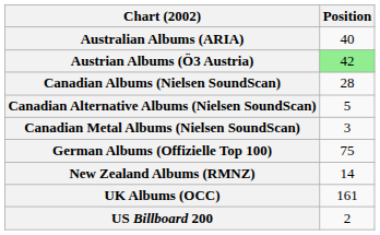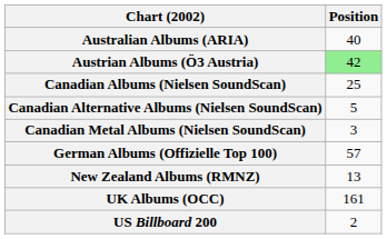 <table class="wikitable sortable plainrowheaders" style="text-align:center">
 <tr>
 <th scope="col">Chart (2002)</th>
 <th scope="col">Position</th>
 </tr>
 <tr>
 <th scope="row">Australian Albums (ARIA)</th>
 <td>40</td>
 </tr>
 <tr>
 <th scope="row">Austrian Albums (Ö3 Austria)</th>
 <td style="background: lightgreen;">42</td>
 </tr>
 <tr>
 <th scope="row">Canadian Albums (Nielsen SoundScan)</th>
-<td>28</td>
+<td>25</td>
 </tr>
 <tr>
 <th scope="row">Canadian Alternative Albums (Nielsen SoundScan)</th>
 <td>5</td>
 </tr>
 <tr>
 <th scope="row">Canadian Metal Albums (Nielsen SoundScan)</th>
 <td>3</td>
 </tr>
 <tr>
 <th scope="row">German Albums (Offizielle Top 100)</th>
-<td>75</td>
+<td>57</td>
 </tr>
 <tr>
 <th scope="row">New Zealand Albums (RMNZ)</th>
-<td>14</td>
+<td>13</td>
 </tr>
 <tr>
 <th scope="row">UK Albums (OCC)</th>
 <td>161</td>
 </tr>
 <tr>
 <th scope="row">US <em>Billboard</em> 200</th>
 <td>2</td>
 </tr>
 </table>
